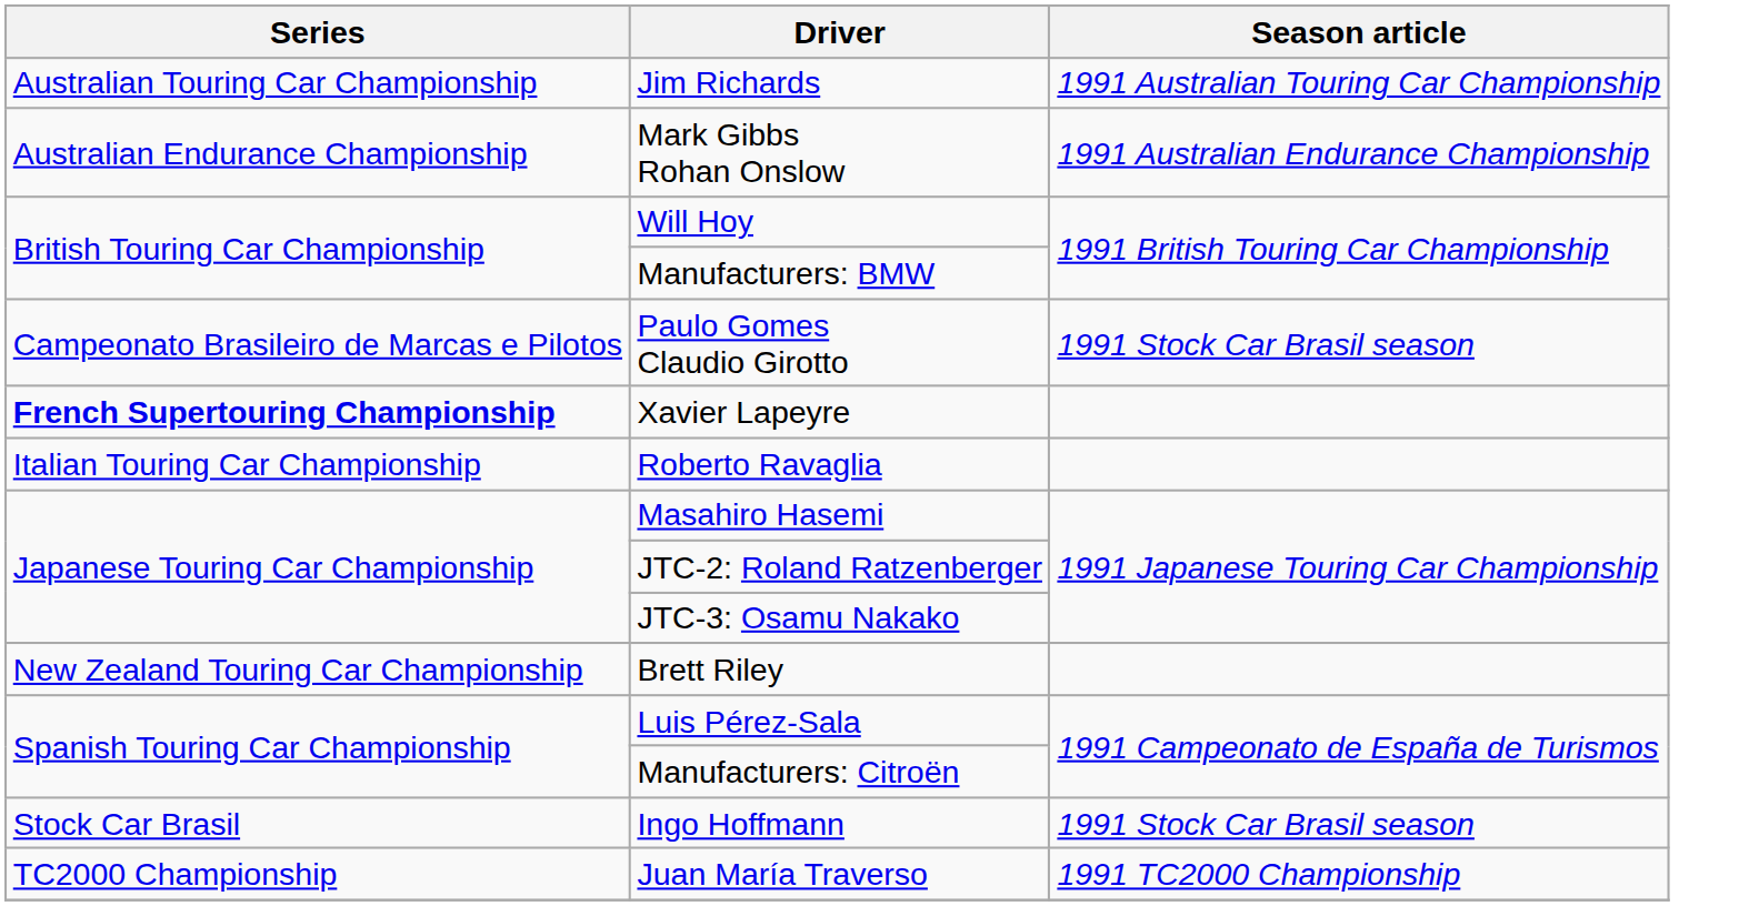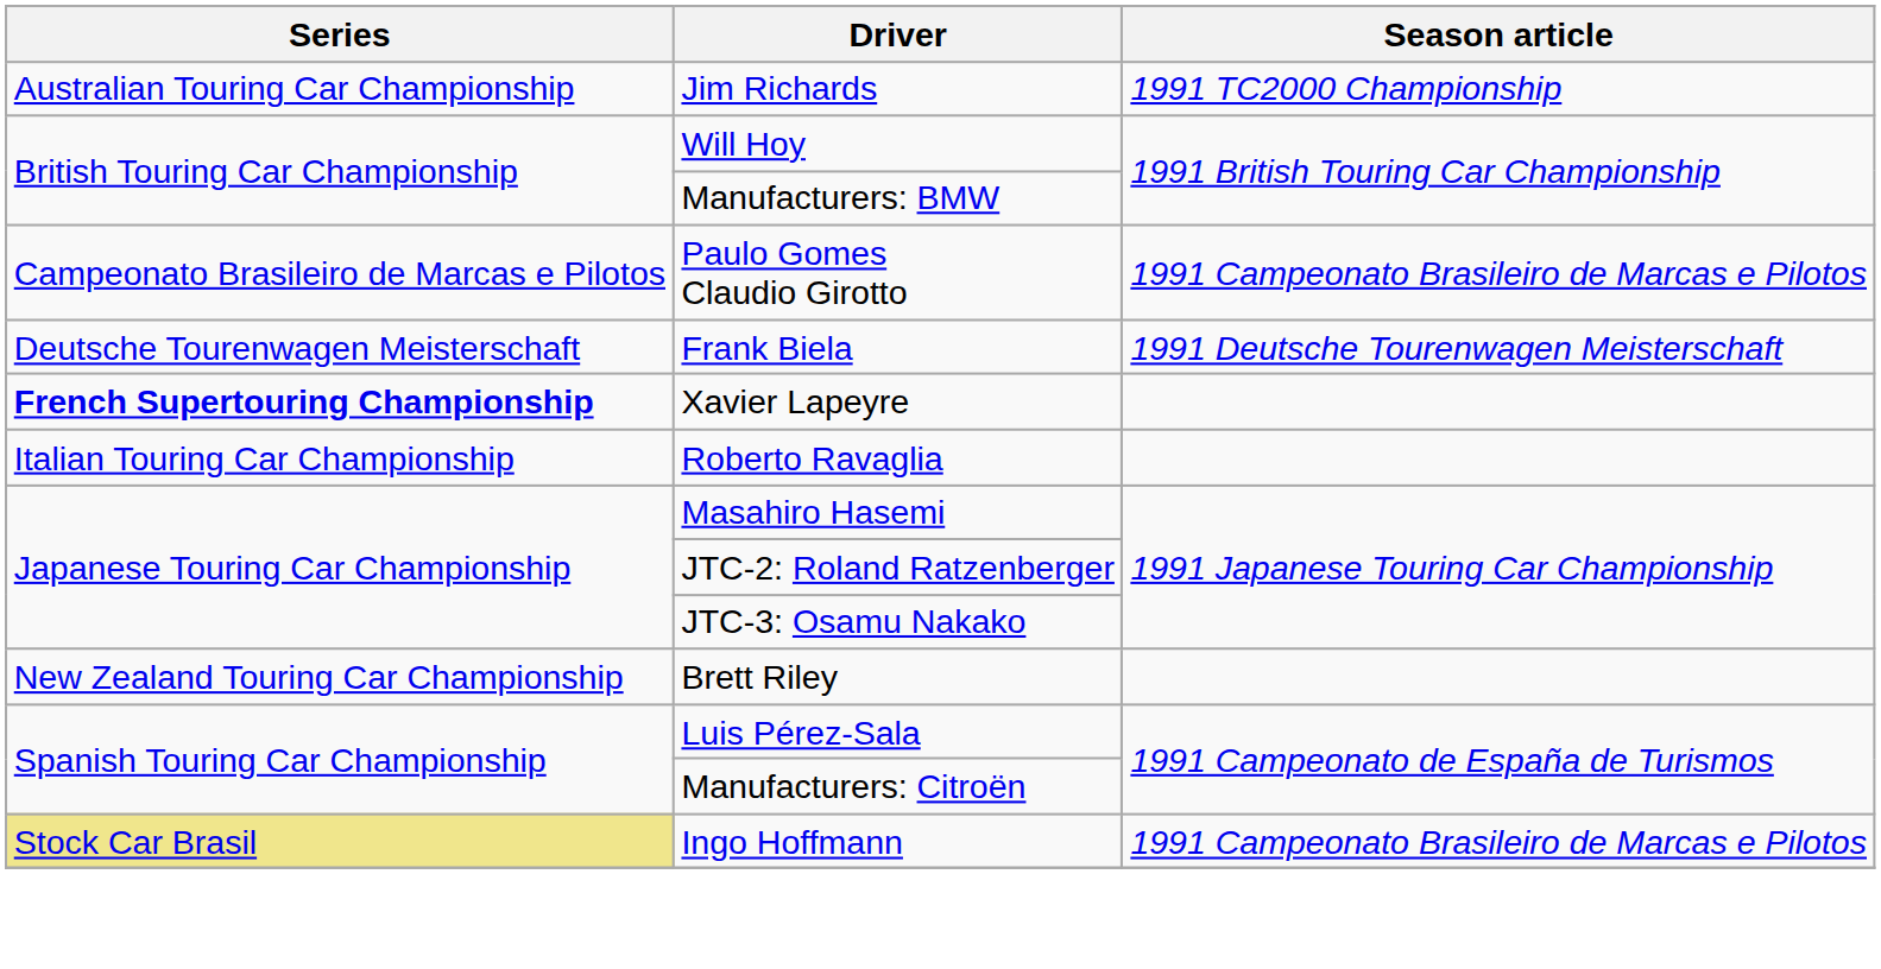 <table class="wikitable" style="font-size: 87%;">
 <tr>
 <th>Series</th>
 <th>Driver</th>
 <th>Season article</th>
 </tr>
 <tr>
 <td><a href='#'>Australian Touring Car Championship</a></td>
 <td> <a href='#'>Jim Richards</a></td>
-<td><em><a href='#'>1991 Australian Touring Car Championship</a></em></td>
-</tr>
-<tr>
-<td><a href='#'>Australian Endurance Championship</a></td>
-<td> Mark Gibbs<br> Rohan Onslow</td>
-<td><em><a href='#'>1991 Australian Endurance Championship</a></em></td>
+<td><em><a href='#'>1991 TC2000 Championship</a></em></td>
 </tr>
 <tr>
 <td rowspan=2><a href='#'>British Touring Car Championship</a></td>
 <td> <a href='#'>Will Hoy</a></td>
 <td rowspan=2><em><a href='#'>1991 British Touring Car Championship</a></em></td>
 </tr>
 <tr>
 <td>Manufacturers:  <a href='#'>BMW</a></td>
 </tr>
 <tr>
 <td><a href='#'>Campeonato Brasileiro de Marcas e Pilotos</a></td>
 <td> <a href='#'>Paulo Gomes</a><br> Claudio Girotto</td>
-<td><em><a href='#'>1991 Stock Car Brasil season</a></em></td>
+<td><em><a href='#'>1991 Campeonato Brasileiro de Marcas e Pilotos</a></em></td>
+</tr>
+<tr>
+<td><a href='#'>Deutsche Tourenwagen Meisterschaft</a></td>
+<td> <a href='#'>Frank Biela</a></td>
+<td><em><a href='#'>1991 Deutsche Tourenwagen Meisterschaft</a></em></td>
 </tr>
 <tr>
 <td><strong><a href='#'>French Supertouring Championship</a></strong></td>
 <td> Xavier Lapeyre</td>
 <td></td>
 </tr>
 <tr>
 <td><a href='#'>Italian Touring Car Championship</a></td>
 <td> <a href='#'>Roberto Ravaglia</a></td>
 <td></td>
 </tr>
 <tr>
 <td rowspan=3><a href='#'>Japanese Touring Car Championship</a></td>
 <td> <a href='#'>Masahiro Hasemi</a></td>
 <td rowspan=3><em><a href='#'>1991 Japanese Touring Car Championship</a></em></td>
 </tr>
 <tr>
 <td>JTC-2:  <a href='#'>Roland Ratzenberger</a></td>
 </tr>
 <tr>
 <td>JTC-3:  <a href='#'>Osamu Nakako</a></td>
 </tr>
 <tr>
 <td><a href='#'>New Zealand Touring Car Championship</a></td>
 <td> Brett Riley</td>
 <td></td>
 </tr>
 <tr>
 <td rowspan=2><a href='#'>Spanish Touring Car Championship</a></td>
 <td> <a href='#'>Luis Pérez-Sala</a></td>
 <td rowspan=2><em><a href='#'>1991 Campeonato de España de Turismos</a></em></td>
 </tr>
 <tr>
 <td>Manufacturers:  <a href='#'>Citroën</a></td>
 </tr>
 <tr>
-<td><a href='#'>Stock Car Brasil</a></td>
+<td style="background: khaki;"><a href='#'>Stock Car Brasil</a></td>
 <td> <a href='#'>Ingo Hoffmann</a></td>
-<td><em><a href='#'>1991 Stock Car Brasil season</a></em></td>
-</tr>
-<tr>
-<td><a href='#'>TC2000 Championship</a></td>
-<td> <a href='#'>Juan María Traverso</a></td>
-<td><em><a href='#'>1991 TC2000 Championship</a></em></td>
+<td><em><a href='#'>1991 Campeonato Brasileiro de Marcas e Pilotos</a></em></td>
 </tr>
 <tr>
 </tr>
 </table>
